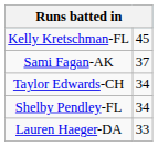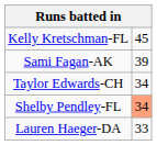 <table class="wikitable" style="font-size:95%; text-align:center;">
 <tr style="background:lightblue;"||>
 <th colspan=2>Runs batted in</th>
 </tr>
 <tr>
 <td><a href='#'>Kelly Kretschman</a>-FL</td>
 <td>45</td>
 </tr>
 <tr>
 <td><a href='#'>Sami Fagan</a>-AK</td>
-<td>37</td>
+<td>39</td>
 </tr>
 <tr>
 <td><a href='#'>Taylor Edwards</a>-CH</td>
 <td>34</td>
 </tr>
 <tr>
 <td><a href='#'>Shelby Pendley</a>-FL</td>
-<td>34</td>
+<td style="background: lightsalmon;">34</td>
 </tr>
 <tr>
 <td><a href='#'>Lauren Haeger</a>-DA</td>
 <td>33</td>
 </tr>
 </table>
